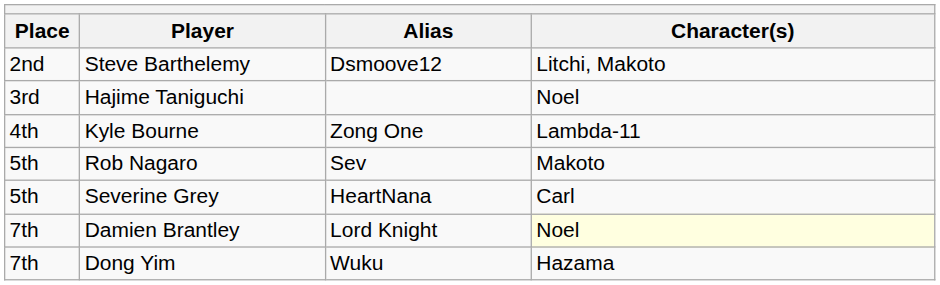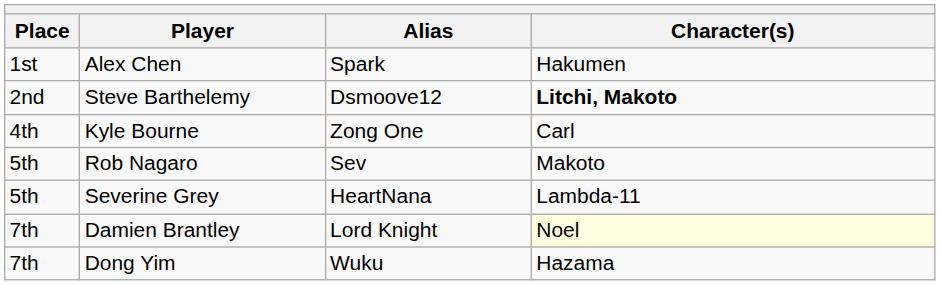 <table class="wikitable">
 <tr>
 <th colspan=4></th>
 </tr>
 <tr>
 <th style="width:50px;">Place</th>
 <th style="width:180px;">Player</th>
 <th style="width:150px;">Alias</th>
 <th style="width:300px;">Character(s)</th>
 </tr>
 <tr>
+<td>1st</td>
+<td> Alex Chen</td>
+<td>Spark</td>
+<td>Hakumen</td>
+</tr>
+<tr>
 <td>2nd</td>
 <td> Steve Barthelemy</td>
 <td>Dsmoove12</td>
-<td>Litchi, Makoto</td>
-</tr>
-<tr>
-<td>3rd</td>
-<td> Hajime Taniguchi</td>
-<td></td>
-<td>Noel</td>
+<td><strong>Litchi, Makoto</strong></td>
 </tr>
 <tr>
 <td>4th</td>
 <td> Kyle Bourne</td>
 <td>Zong One</td>
-<td>Lambda-11</td>
+<td>Carl</td>
 </tr>
 <tr>
 <td>5th</td>
 <td> Rob Nagaro</td>
 <td>Sev</td>
 <td>Makoto</td>
 </tr>
 <tr>
 <td>5th</td>
 <td> Severine Grey</td>
 <td>HeartNana</td>
-<td>Carl</td>
+<td>Lambda-11</td>
 </tr>
 <tr>
 <td>7th</td>
 <td> Damien Brantley</td>
 <td>Lord Knight</td>
 <td style="background: lightyellow;">Noel</td>
 </tr>
 <tr>
 <td>7th</td>
 <td> Dong Yim</td>
 <td>Wuku</td>
 <td>Hazama</td>
 </tr>
 </table>
